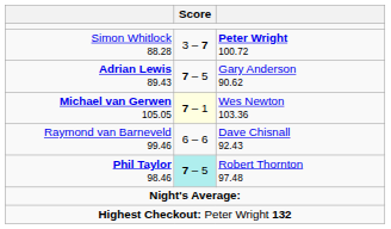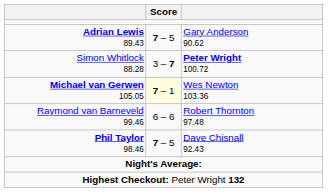 <table class=wikitable style="text-align:center">
 <tr>
 <th width=225></th>
 <th width=50>Score</th>
 <th width=225></th>
 </tr>
 <tr align=centre>
 <td colspan="3"></td>
 </tr>
 <tr align=left>
+<td align=right><strong><a href='#'>Adrian Lewis</a></strong>  <br><small><span>89.43</span></small></td>
+<td align=center><strong>7</strong> – 5</td>
+<td> <a href='#'>Gary Anderson</a> <br><small><span>90.62</span></small></td>
+</tr>
+<tr align=left>
 <td align=right><a href='#'>Simon Whitlock</a>  <br><small><span>88.28</span></small></td>
 <td align=center>3 – <strong>7</strong></td>
 <td> <strong><a href='#'>Peter Wright</a></strong> <br><small><span>100.72</span></small></td>
-</tr>
-<tr align=left>
-<td align=right><strong><a href='#'>Adrian Lewis</a></strong>  <br><small><span>89.43</span></small></td>
-<td align=center><strong>7</strong> – 5</td>
-<td> <a href='#'>Gary Anderson</a> <br><small><span>90.62</span></small></td>
 </tr>
 <tr align=left>
 <td align=right><strong><a href='#'>Michael van Gerwen</a></strong>  <br><small><span>105.05</span></small></td>
 <td align=center style="background: lightyellow;"><strong>7</strong> – 1</td>
 <td> <a href='#'>Wes Newton</a> <br><small><span>103.36</span></small></td>
 </tr>
 <tr align=left>
 <td align=right><a href='#'>Raymond van Barneveld</a>  <br><small><span>99.46</span></small></td>
 <td align=center>6 – 6</td>
-<td> <a href='#'>Dave Chisnall</a> <br><small><span>92.43</span></small></td>
+<td> <a href='#'>Robert Thornton</a> <br><small><span>97.48</span></small></td>
 </tr>
 <tr align=left>
 <td align=right><strong><a href='#'>Phil Taylor</a></strong>  <br><small><span>98.46</span></small></td>
-<td align=center style="background: paleturquoise;"><strong>7</strong> – 5</td>
-<td> <a href='#'>Robert Thornton</a> <br><small><span>97.48</span></small></td>
+<td align=center><strong>7</strong> – 5</td>
+<td> <a href='#'>Dave Chisnall</a> <br><small><span>92.43</span></small></td>
 </tr>
 <tr align=center>
 <td colspan="3"><strong>Night's Average:</strong> </td>
 </tr>
 <tr align=center>
 <td colspan="3"><strong>Highest Checkout:</strong> Peter Wright <strong>132</strong></td>
 </tr>
 </table>
